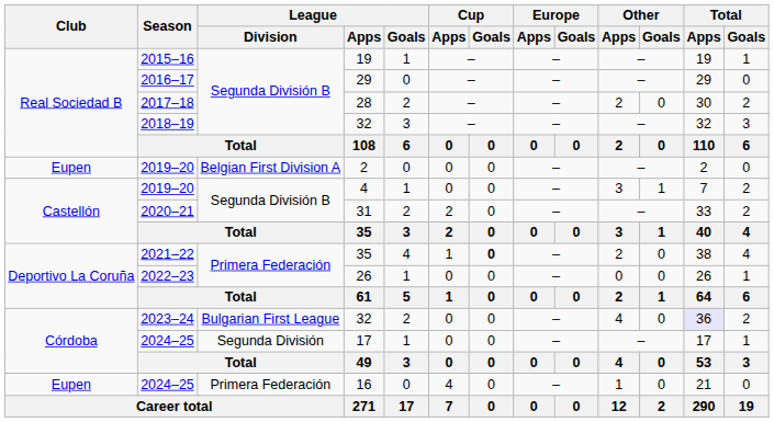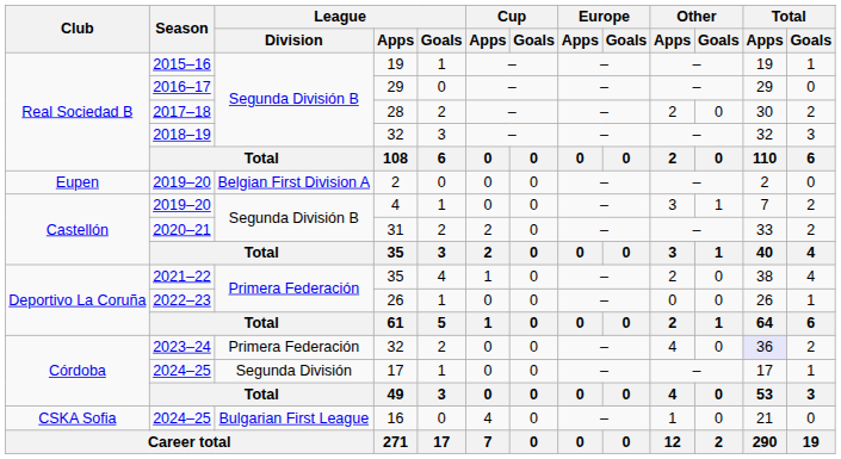 <table class="wikitable" style="text-align:center">
 <tr>
 <th rowspan="2">Club</th>
 <th rowspan="2">Season</th>
 <th colspan="3">League</th>
 <th colspan="2">Cup</th>
 <th colspan="2">Europe</th>
 <th colspan="2">Other</th>
 <th colspan="2">Total</th>
 </tr>
 <tr>
 <th>Division</th>
 <th>Apps</th>
 <th>Goals</th>
 <th>Apps</th>
 <th>Goals</th>
 <th>Apps</th>
 <th>Goals</th>
 <th>Apps</th>
 <th>Goals</th>
 <th>Apps</th>
 <th>Goals</th>
 </tr>
 <tr>
 <td align=center valign=center rowspan=5><a href='#'>Real Sociedad B</a></td>
 <td><a href='#'>2015–16</a></td>
 <td rowspan=4><a href='#'>Segunda División B</a></td>
 <td>19</td>
 <td>1</td>
 <td colspan="2">–</td>
 <td colspan="2">–</td>
 <td colspan="2">–</td>
 <td>19</td>
 <td>1</td>
 </tr>
 <tr>
 <td><a href='#'>2016–17</a></td>
 <td>29</td>
 <td>0</td>
 <td colspan="2">–</td>
 <td colspan="2">–</td>
 <td colspan="2">–</td>
 <td>29</td>
 <td>0</td>
 </tr>
 <tr>
 <td><a href='#'>2017–18</a></td>
 <td>28</td>
 <td>2</td>
 <td colspan="2">–</td>
 <td colspan="2">–</td>
 <td>2</td>
 <td>0</td>
 <td>30</td>
 <td>2</td>
 </tr>
 <tr>
 <td><a href='#'>2018–19</a></td>
 <td>32</td>
 <td>3</td>
 <td colspan="2">–</td>
 <td colspan="2">–</td>
 <td colspan="2">–</td>
 <td>32</td>
 <td>3</td>
 </tr>
 <tr>
 <th colspan=2>Total</th>
 <th>108</th>
 <th>6</th>
 <th>0</th>
 <th>0</th>
 <th>0</th>
 <th>0</th>
 <th>2</th>
 <th>0</th>
 <th>110</th>
 <th>6</th>
 </tr>
 <tr>
 <td align=center valign=center><a href='#'>Eupen</a></td>
 <td><a href='#'>2019–20</a></td>
 <td><a href='#'>Belgian First Division A</a></td>
 <td>2</td>
 <td>0</td>
 <td>0</td>
 <td>0</td>
 <td colspan="2">–</td>
 <td colspan="2">–</td>
 <td>2</td>
 <td>0</td>
 </tr>
 <tr>
 <td align=center valign=center rowspan=3><a href='#'>Castellón</a></td>
 <td><a href='#'>2019–20</a></td>
 <td rowspan=2>Segunda División B</td>
 <td>4</td>
 <td>1</td>
 <td>0</td>
 <td>0</td>
 <td colspan="2">–</td>
 <td>3</td>
 <td>1</td>
 <td>7</td>
 <td>2</td>
 </tr>
 <tr>
 <td><a href='#'>2020–21</a></td>
 <td>31</td>
 <td>2</td>
 <td>2</td>
 <td>0</td>
 <td colspan="2">–</td>
 <td colspan="2">–</td>
 <td>33</td>
 <td>2</td>
 </tr>
 <tr>
 <th colspan=2>Total</th>
 <th>35</th>
 <th>3</th>
 <th>2</th>
 <th>0</th>
 <th>0</th>
 <th>0</th>
 <th>3</th>
 <th>1</th>
 <th>40</th>
 <th>4</th>
 </tr>
 <tr>
 <td align=center valign=center rowspan=3><a href='#'>Deportivo La Coruña</a></td>
 <td><a href='#'>2021–22</a></td>
 <td rowspan=2><a href='#'>Primera Federación</a></td>
 <td>35</td>
 <td>4</td>
 <td>1</td>
-<td><strong>0</strong></td>
+<td>0</td>
 <td colspan="2">–</td>
 <td>2</td>
 <td>0</td>
 <td>38</td>
 <td>4</td>
 </tr>
 <tr>
 <td><a href='#'>2022–23</a></td>
 <td>26</td>
 <td>1</td>
 <td>0</td>
 <td>0</td>
 <td colspan="2">–</td>
 <td>0</td>
 <td>0</td>
 <td>26</td>
 <td>1</td>
 </tr>
 <tr>
 <th colspan=2>Total</th>
 <th>61</th>
 <th>5</th>
 <th>1</th>
 <th>0</th>
 <th>0</th>
 <th>0</th>
 <th>2</th>
 <th>1</th>
 <th>64</th>
 <th>6</th>
 </tr>
 <tr>
 <td align=center valign=center rowspan=3><a href='#'>Córdoba</a></td>
 <td><a href='#'>2023–24</a></td>
-<td><a href='#'>Bulgarian First League</a></td>
+<td>Primera Federación</td>
 <td>32</td>
 <td>2</td>
 <td>0</td>
 <td>0</td>
 <td colspan="2">–</td>
 <td>4</td>
 <td>0</td>
 <td style="background: lavender;">36</td>
 <td>2</td>
 </tr>
 <tr>
 <td><a href='#'>2024–25</a></td>
 <td>Segunda División</td>
 <td>17</td>
 <td>1</td>
 <td>0</td>
 <td>0</td>
 <td colspan="2">–</td>
 <td colspan="2">–</td>
 <td>17</td>
 <td>1</td>
 </tr>
 <tr>
 <th colspan=2>Total</th>
 <th>49</th>
 <th>3</th>
 <th>0</th>
 <th>0</th>
 <th>0</th>
 <th>0</th>
 <th>4</th>
 <th>0</th>
 <th>53</th>
 <th>3</th>
 </tr>
 <tr>
-<td align=center valign=center><a href='#'>Eupen</a></td>
+<td align=center valign=center><a href='#'>CSKA Sofia</a></td>
 <td><a href='#'>2024–25</a></td>
-<td>Primera Federación</td>
+<td><a href='#'>Bulgarian First League</a></td>
 <td>16</td>
 <td>0</td>
 <td>4</td>
 <td>0</td>
 <td colspan="2">–</td>
 <td>1</td>
 <td>0</td>
 <td>21</td>
 <td>0</td>
 </tr>
 <tr>
 <th colspan=3>Career total</th>
 <th>271</th>
 <th>17</th>
 <th>7</th>
 <th>0</th>
 <th>0</th>
 <th>0</th>
 <th>12</th>
 <th>2</th>
 <th>290</th>
 <th>19</th>
 </tr>
 </table>
